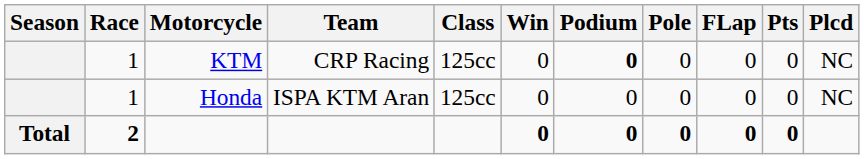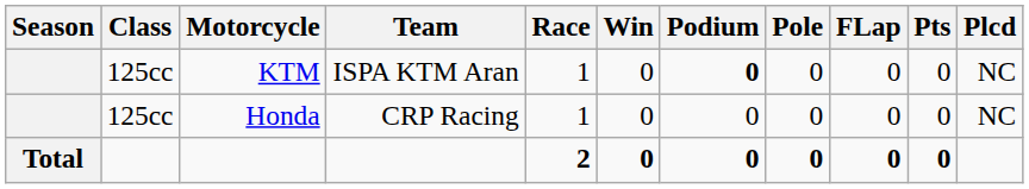 <table class="wikitable" style=text-align:right>
 <tr>
 <th>Season</th>
-<th>Race</th>
+<th>Class</th>
 <th>Motorcycle</th>
 <th>Team</th>
-<th>Class</th>
+<th>Race</th>
 <th>Win</th>
 <th>Podium</th>
 <th>Pole</th>
 <th>FLap</th>
 <th>Pts</th>
 <th>Plcd</th>
 </tr>
 <tr>
 <th></th>
+<td>125cc</td>
+<td><a href='#'>KTM</a></td>
+<td>ISPA KTM Aran</td>
 <td>1</td>
-<td><a href='#'>KTM</a></td>
-<td>CRP Racing</td>
-<td>125cc</td>
 <td>0</td>
 <td><strong>0</strong></td>
 <td>0</td>
 <td>0</td>
 <td>0</td>
 <td>NC</td>
 </tr>
 <tr>
 <th></th>
+<td>125cc</td>
+<td><a href='#'>Honda</a></td>
+<td>CRP Racing</td>
 <td>1</td>
-<td><a href='#'>Honda</a></td>
-<td>ISPA KTM Aran</td>
-<td>125cc</td>
 <td>0</td>
 <td>0</td>
 <td>0</td>
 <td>0</td>
 <td>0</td>
 <td>NC</td>
 </tr>
 <tr>
 <th>Total</th>
-<td><strong>2</strong></td>
 <td></td>
 <td></td>
 <td></td>
+<td><strong>2</strong></td>
 <td><strong>0</strong></td>
 <td><strong>0</strong></td>
 <td><strong>0</strong></td>
 <td><strong>0</strong></td>
 <td><strong>0</strong></td>
 <td></td>
 </tr>
 </table>
